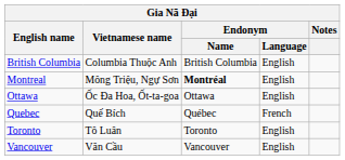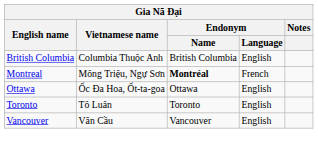 <table class="wikitable sortable">
 <tr>
 <th colspan="5"> Gia Nã Đại</th>
 </tr>
 <tr>
 <th rowspan="2">English name</th>
 <th rowspan="2">Vietnamese name</th>
 <th colspan="2">Endonym</th>
 <th>Notes</th>
 </tr>
 <tr>
 <th>Name</th>
 <th>Language</th>
 <th></th>
 </tr>
 <tr>
 <td><a href='#'>British Columbia</a></td>
 <td>Columbia Thuộc Anh</td>
 <td>British Columbia</td>
 <td>English</td>
 <td></td>
 </tr>
 <tr>
 <td><a href='#'>Montreal</a></td>
 <td>Mông Triệu, Ngự Sơn</td>
 <td><strong>Montréal</strong></td>
-<td>English</td>
+<td>French</td>
 <td></td>
 </tr>
 <tr>
 <td><a href='#'>Ottawa</a></td>
 <td>Ốc Đa Hoa, Ốt-ta-goa</td>
 <td>Ottawa</td>
 <td>English</td>
-<td></td>
-</tr>
-<tr>
-<td><a href='#'>Quebec</a></td>
-<td>Quế Bích</td>
-<td>Québec</td>
-<td>French</td>
 <td></td>
 </tr>
 <tr>
 <td><a href='#'>Toronto</a></td>
 <td>Tô Luân</td>
 <td>Toronto</td>
 <td>English</td>
 <td></td>
 </tr>
 <tr>
 <td><a href='#'>Vancouver</a></td>
 <td>Văn Cầu</td>
 <td>Vancouver</td>
 <td>English</td>
 <td></td>
 </tr>
 </table>
